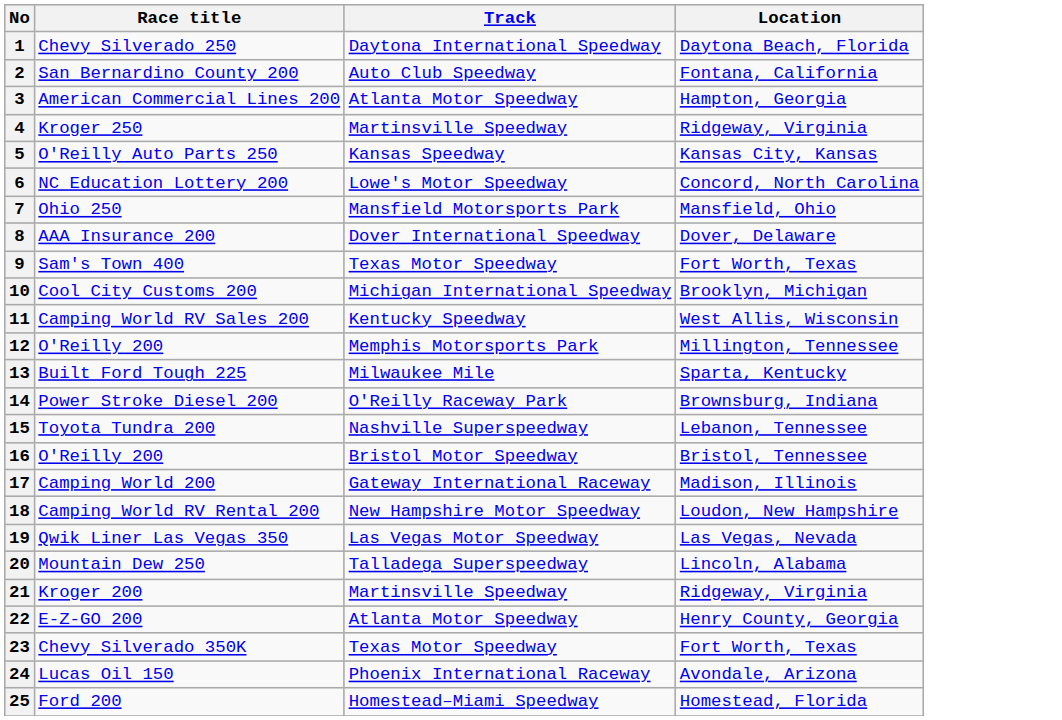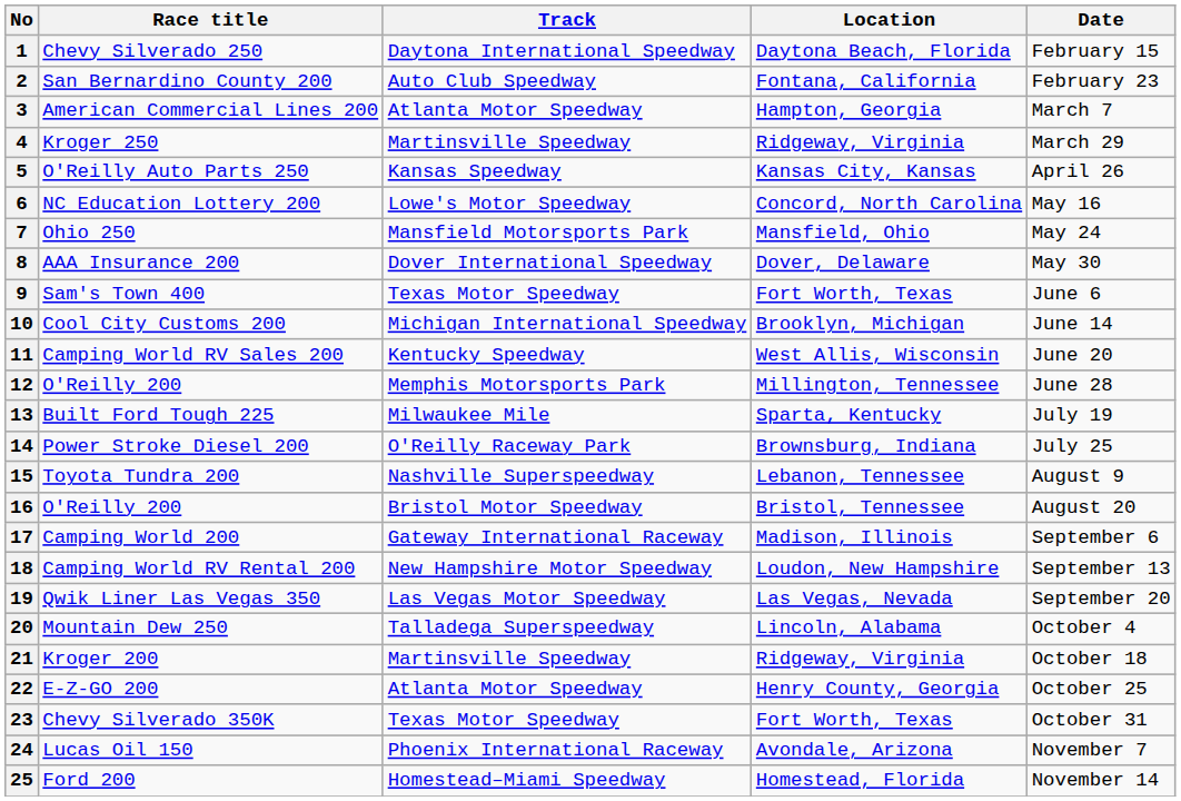 <table class="wikitable" style="font-size:85%">
 <tr>
 <th>No</th>
 <th>Race title</th>
 <th><a href='#'>Track</a></th>
 <th>Location</th>
+<th>Date</th>
 </tr>
 <tr>
 <th>1</th>
 <td><a href='#'>Chevy Silverado 250</a></td>
 <td><a href='#'>Daytona International Speedway</a></td>
 <td><a href='#'>Daytona Beach, Florida</a></td>
+<td>February 15</td>
 </tr>
 <tr>
 <th>2</th>
 <td><a href='#'>San Bernardino County 200</a></td>
 <td><a href='#'>Auto Club Speedway</a></td>
 <td><a href='#'>Fontana, California</a></td>
+<td>February 23</td>
 </tr>
 <tr>
 <th>3</th>
 <td><a href='#'>American Commercial Lines 200</a></td>
 <td><a href='#'>Atlanta Motor Speedway</a></td>
 <td><a href='#'>Hampton, Georgia</a></td>
+<td>March 7</td>
 </tr>
 <tr>
 <th>4</th>
 <td><a href='#'>Kroger 250</a></td>
 <td><a href='#'>Martinsville Speedway</a></td>
 <td><a href='#'>Ridgeway, Virginia</a></td>
+<td>March 29</td>
 </tr>
 <tr>
 <th>5</th>
 <td><a href='#'>O'Reilly Auto Parts 250</a></td>
 <td><a href='#'>Kansas Speedway</a></td>
 <td><a href='#'>Kansas City, Kansas</a></td>
+<td>April 26</td>
 </tr>
 <tr>
 <th>6</th>
 <td><a href='#'>NC Education Lottery 200</a></td>
 <td><a href='#'>Lowe's Motor Speedway</a></td>
 <td><a href='#'>Concord, North Carolina</a></td>
+<td>May 16</td>
 </tr>
 <tr>
 <th>7</th>
 <td><a href='#'>Ohio 250</a></td>
 <td><a href='#'>Mansfield Motorsports Park</a></td>
 <td><a href='#'>Mansfield, Ohio</a></td>
+<td>May 24</td>
 </tr>
 <tr>
 <th>8</th>
 <td><a href='#'>AAA Insurance 200</a></td>
 <td><a href='#'>Dover International Speedway</a></td>
 <td><a href='#'>Dover, Delaware</a></td>
+<td>May 30</td>
 </tr>
 <tr>
 <th>9</th>
 <td><a href='#'>Sam's Town 400</a></td>
 <td><a href='#'>Texas Motor Speedway</a></td>
 <td><a href='#'>Fort Worth, Texas</a></td>
+<td>June 6</td>
 </tr>
 <tr>
 <th>10</th>
 <td><a href='#'>Cool City Customs 200</a></td>
 <td><a href='#'>Michigan International Speedway</a></td>
 <td><a href='#'>Brooklyn, Michigan</a></td>
+<td>June 14</td>
 </tr>
 <tr>
 <th>11</th>
 <td><a href='#'>Camping World RV Sales 200</a></td>
 <td><a href='#'>Kentucky Speedway</a></td>
 <td><a href='#'>West Allis, Wisconsin</a></td>
+<td>June 20</td>
 </tr>
 <tr>
 <th>12</th>
 <td><a href='#'>O'Reilly 200</a></td>
 <td><a href='#'>Memphis Motorsports Park</a></td>
 <td><a href='#'>Millington, Tennessee</a></td>
+<td>June 28</td>
 </tr>
 <tr>
 <th>13</th>
 <td><a href='#'>Built Ford Tough 225</a></td>
 <td><a href='#'>Milwaukee Mile</a></td>
 <td><a href='#'>Sparta, Kentucky</a></td>
+<td>July 19</td>
 </tr>
 <tr>
 <th>14</th>
 <td><a href='#'>Power Stroke Diesel 200</a></td>
 <td><a href='#'>O'Reilly Raceway Park</a></td>
 <td><a href='#'>Brownsburg, Indiana</a></td>
+<td>July 25</td>
 </tr>
 <tr>
 <th>15</th>
 <td><a href='#'>Toyota Tundra 200</a></td>
 <td><a href='#'>Nashville Superspeedway</a></td>
 <td><a href='#'>Lebanon, Tennessee</a></td>
+<td>August 9</td>
 </tr>
 <tr>
 <th>16</th>
 <td><a href='#'>O'Reilly 200</a></td>
 <td><a href='#'>Bristol Motor Speedway</a></td>
 <td><a href='#'>Bristol, Tennessee</a></td>
+<td>August 20</td>
 </tr>
 <tr>
 <th>17</th>
 <td><a href='#'>Camping World 200</a></td>
 <td><a href='#'>Gateway International Raceway</a></td>
 <td><a href='#'>Madison, Illinois</a></td>
+<td>September 6</td>
 </tr>
 <tr>
 <th>18</th>
 <td><a href='#'>Camping World RV Rental 200</a></td>
 <td><a href='#'>New Hampshire Motor Speedway</a></td>
 <td><a href='#'>Loudon, New Hampshire</a></td>
+<td>September 13</td>
 </tr>
 <tr>
 <th>19</th>
 <td><a href='#'>Qwik Liner Las Vegas 350</a></td>
 <td><a href='#'>Las Vegas Motor Speedway</a></td>
 <td><a href='#'>Las Vegas, Nevada</a></td>
+<td>September 20</td>
 </tr>
 <tr>
 <th>20</th>
 <td><a href='#'>Mountain Dew 250</a></td>
 <td><a href='#'>Talladega Superspeedway</a></td>
 <td><a href='#'>Lincoln, Alabama</a></td>
+<td>October 4</td>
 </tr>
 <tr>
 <th>21</th>
 <td><a href='#'>Kroger 200</a></td>
 <td><a href='#'>Martinsville Speedway</a></td>
 <td><a href='#'>Ridgeway, Virginia</a></td>
+<td>October 18</td>
 </tr>
 <tr>
 <th>22</th>
 <td><a href='#'>E-Z-GO 200</a></td>
 <td><a href='#'>Atlanta Motor Speedway</a></td>
 <td><a href='#'>Henry County, Georgia</a></td>
+<td>October 25</td>
 </tr>
 <tr>
 <th>23</th>
 <td><a href='#'>Chevy Silverado 350K</a></td>
 <td><a href='#'>Texas Motor Speedway</a></td>
 <td><a href='#'>Fort Worth, Texas</a></td>
+<td>October 31</td>
 </tr>
 <tr>
 <th>24</th>
 <td><a href='#'>Lucas Oil 150</a></td>
 <td><a href='#'>Phoenix International Raceway</a></td>
 <td><a href='#'>Avondale, Arizona</a></td>
+<td>November 7</td>
 </tr>
 <tr>
 <th>25</th>
 <td><a href='#'>Ford 200</a></td>
 <td><a href='#'>Homestead–Miami Speedway</a></td>
 <td><a href='#'>Homestead, Florida</a></td>
+<td>November 14</td>
 </tr>
 </table>
